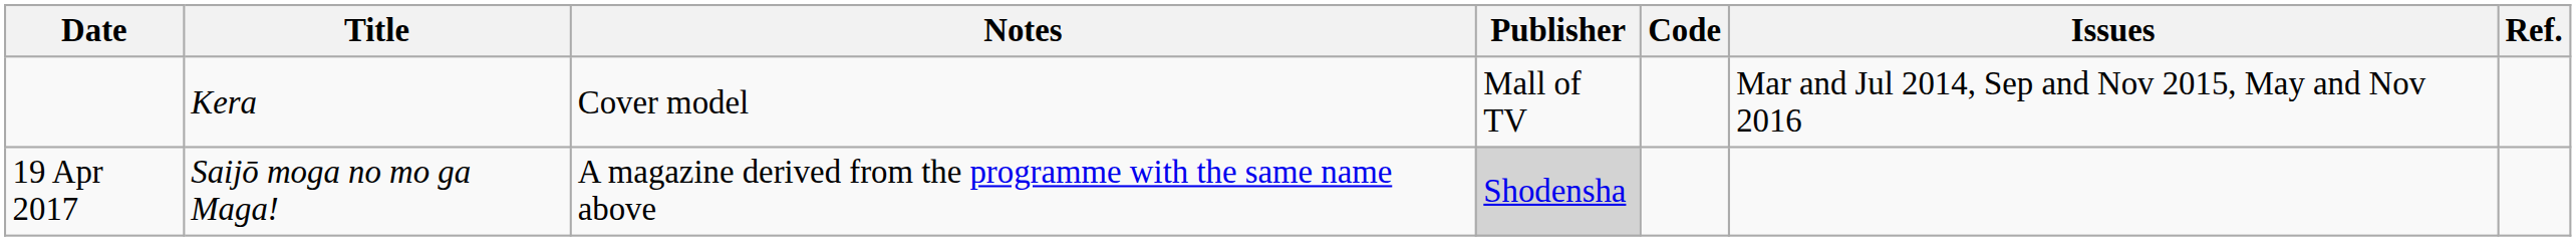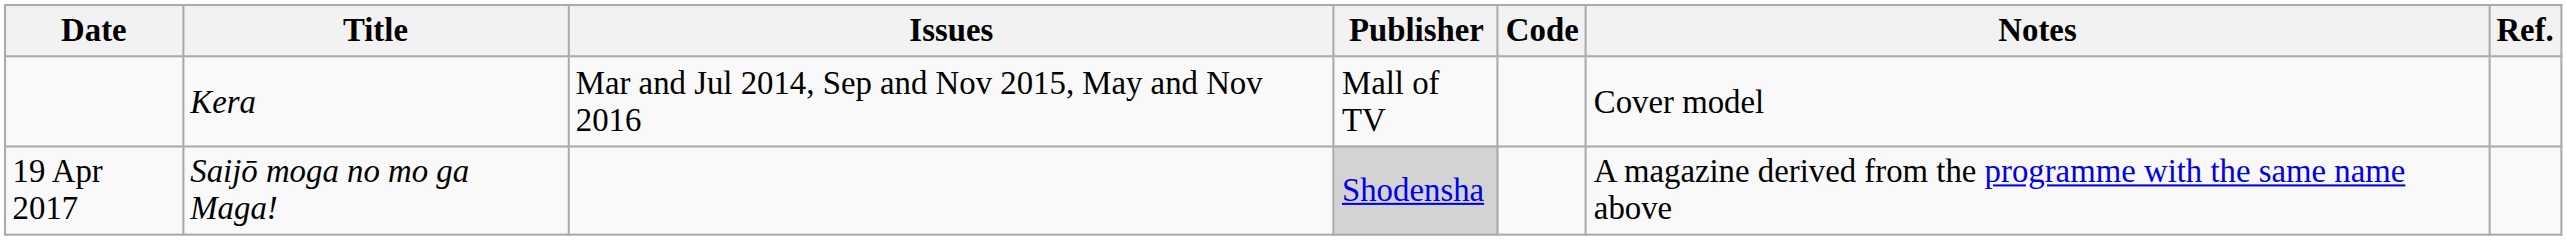 <table class="wikitable">
 <tr>
 <th>Date</th>
 <th>Title</th>
-<th>Notes</th>
+<th>Issues</th>
 <th>Publisher</th>
 <th>Code</th>
-<th>Issues</th>
+<th>Notes</th>
 <th>Ref.</th>
 </tr>
 <tr>
 <td></td>
 <td><em>Kera</em></td>
-<td>Cover model</td>
+<td>Mar and Jul 2014, Sep and Nov 2015, May and Nov 2016</td>
 <td>Mall of TV</td>
 <td></td>
-<td>Mar and Jul 2014, Sep and Nov 2015, May and Nov 2016</td>
+<td>Cover model</td>
 <td></td>
 </tr>
 <tr>
 <td>19 Apr 2017</td>
 <td><em>Saijō moga no mo ga Maga!</em></td>
-<td>A magazine derived from the <a href='#'>programme with the same name</a> above</td>
+<td></td>
 <td style="background: lightgrey;"><a href='#'>Shodensha</a></td>
 <td></td>
-<td></td>
+<td>A magazine derived from the <a href='#'>programme with the same name</a> above</td>
 <td></td>
 </tr>
 </table>
